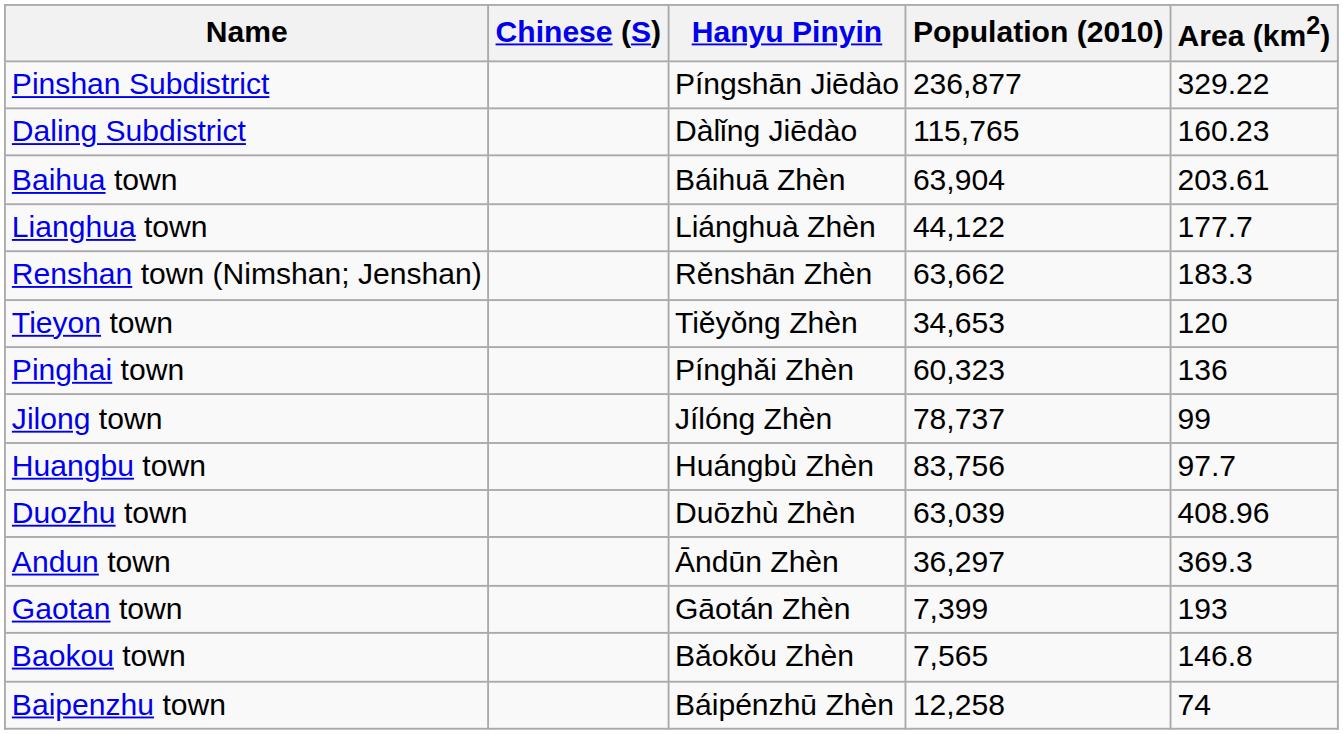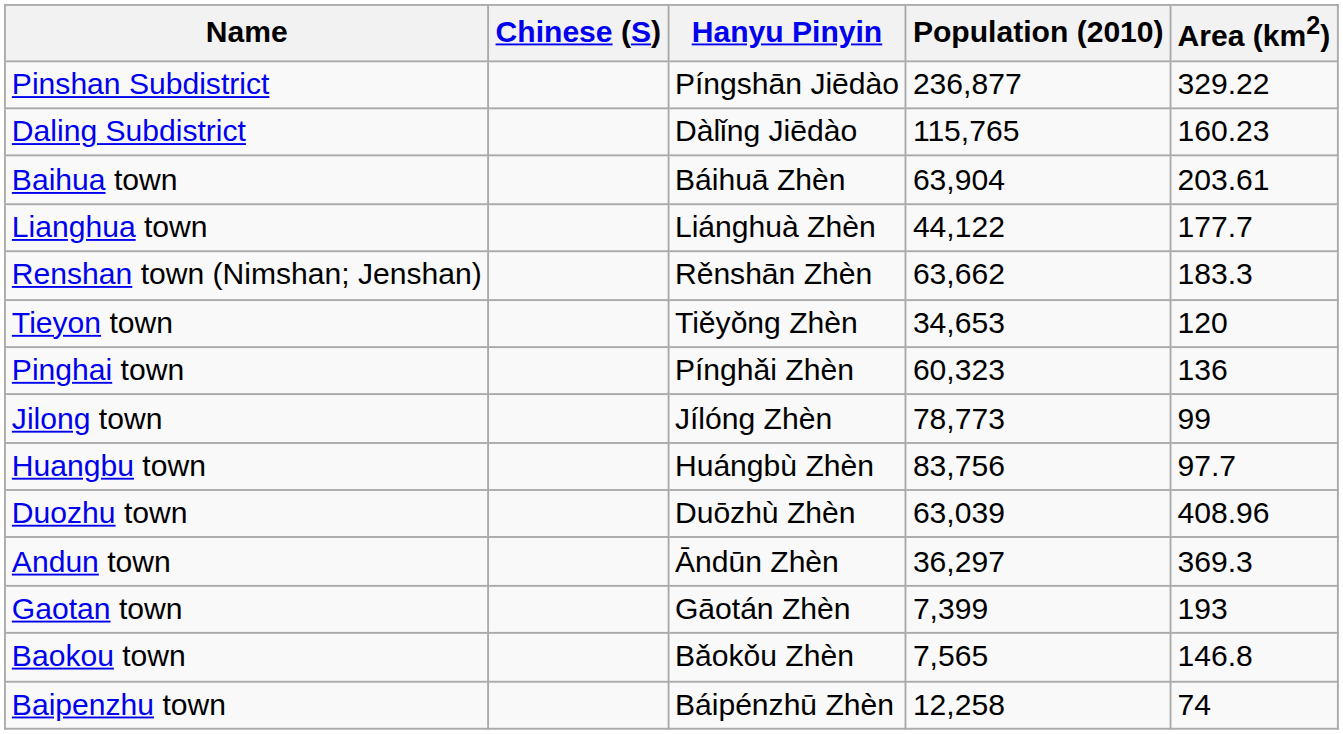 <table class="wikitable">
 <tr>
 <th>Name</th>
 <th><a href='#'>Chinese</a> (<a href='#'>S</a>)</th>
 <th><a href='#'>Hanyu Pinyin</a></th>
 <th>Population (2010)</th>
 <th>Area (km<sup>2</sup>)</th>
 </tr>
 <tr>
 <td><a href='#'>Pinshan Subdistrict</a></td>
 <td></td>
 <td>Píngshān Jiēdào</td>
 <td>236,877</td>
 <td>329.22</td>
 </tr>
 <tr>
 <td><a href='#'>Daling Subdistrict</a></td>
 <td></td>
 <td>Dàlǐng Jiēdào</td>
 <td>115,765</td>
 <td>160.23</td>
 </tr>
 <tr>
 <td><a href='#'>Baihua</a> town</td>
 <td></td>
 <td>Báihuā Zhèn</td>
 <td>63,904</td>
 <td>203.61</td>
 </tr>
 <tr>
 <td><a href='#'>Lianghua</a> town</td>
 <td></td>
 <td>Liánghuà Zhèn</td>
 <td>44,122</td>
 <td>177.7</td>
 </tr>
 <tr>
 <td><a href='#'>Renshan</a> town (Nimshan; Jenshan)</td>
 <td></td>
 <td>Rěnshān Zhèn</td>
 <td>63,662</td>
 <td>183.3</td>
 </tr>
 <tr>
 <td><a href='#'>Tieyon</a> town</td>
 <td></td>
 <td>Tiěyǒng Zhèn</td>
 <td>34,653</td>
 <td>120</td>
 </tr>
 <tr>
 <td><a href='#'>Pinghai</a> town</td>
 <td></td>
 <td>Pínghǎi Zhèn</td>
 <td>60,323</td>
 <td>136</td>
 </tr>
 <tr>
 <td><a href='#'>Jilong</a> town</td>
 <td></td>
 <td>Jílóng Zhèn</td>
-<td>78,737</td>
+<td>78,773</td>
 <td>99</td>
 </tr>
 <tr>
 <td><a href='#'>Huangbu</a> town</td>
 <td></td>
 <td>Huángbù Zhèn</td>
 <td>83,756</td>
 <td>97.7</td>
 </tr>
 <tr>
 <td><a href='#'>Duozhu</a> town</td>
 <td></td>
 <td>Duōzhù Zhèn</td>
 <td>63,039</td>
 <td>408.96</td>
 </tr>
 <tr>
 <td><a href='#'>Andun</a> town</td>
 <td></td>
 <td>Āndūn Zhèn</td>
 <td>36,297</td>
 <td>369.3</td>
 </tr>
 <tr>
 <td><a href='#'>Gaotan</a> town</td>
 <td></td>
 <td>Gāotán Zhèn</td>
 <td>7,399</td>
 <td>193</td>
 </tr>
 <tr>
 <td><a href='#'>Baokou</a> town</td>
 <td></td>
 <td>Bǎokǒu Zhèn</td>
 <td>7,565</td>
 <td>146.8</td>
 </tr>
 <tr>
 <td><a href='#'>Baipenzhu</a> town</td>
 <td></td>
 <td>Báipénzhū Zhèn</td>
 <td>12,258</td>
 <td>74</td>
 </tr>
 </table>
